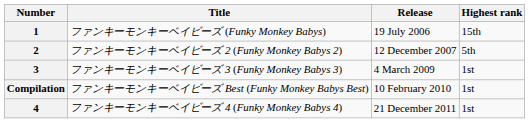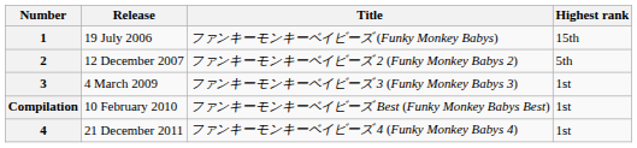 <table class="wikitable">
 <tr>
 <th>Number</th>
+<th>Release</th>
 <th>Title</th>
-<th>Release</th>
 <th>Highest rank</th>
 </tr>
 <tr>
 <th>1</th>
+<td>19 July 2006</td>
 <td><em>ファンキーモンキーベイビーズ</em> (<em>Funky Monkey Babys</em>)</td>
-<td>19 July 2006</td>
 <td>15th</td>
 </tr>
 <tr>
 <th>2</th>
+<td>12 December 2007</td>
 <td><em>ファンキーモンキーベイビーズ 2</em> (<em>Funky Monkey Babys 2</em>)</td>
-<td>12 December 2007</td>
 <td>5th</td>
 </tr>
 <tr>
 <th>3</th>
+<td>4 March 2009</td>
 <td><em>ファンキーモンキーベイビーズ 3</em> (<em>Funky Monkey Babys 3</em>)</td>
-<td>4 March 2009</td>
 <td>1st</td>
 </tr>
 <tr>
 <th>Compilation</th>
+<td>10 February 2010</td>
 <td><em>ファンキーモンキーベイビーズ Best</em> (<em>Funky Monkey Babys Best</em>)</td>
-<td>10 February 2010</td>
 <td>1st</td>
 </tr>
 <tr>
 <th>4</th>
+<td>21 December 2011</td>
 <td><em>ファンキーモンキーベイビーズ 4</em> (<em>Funky Monkey Babys 4</em>)</td>
-<td>21 December 2011</td>
 <td>1st</td>
 </tr>
 </table>
